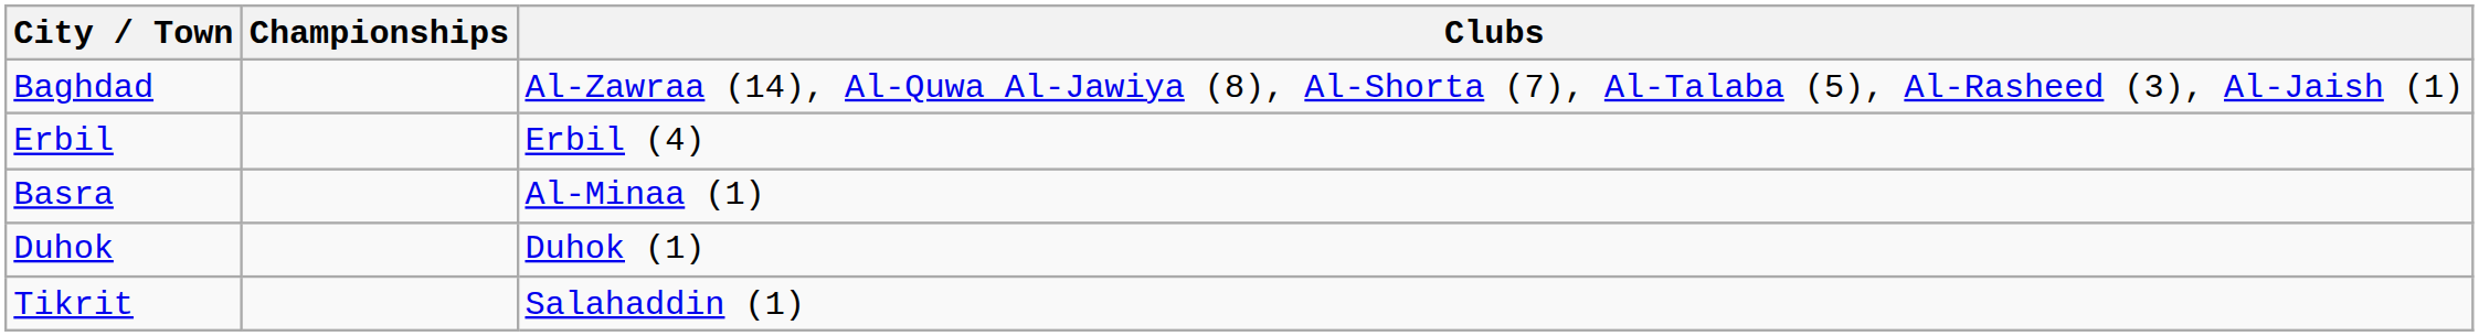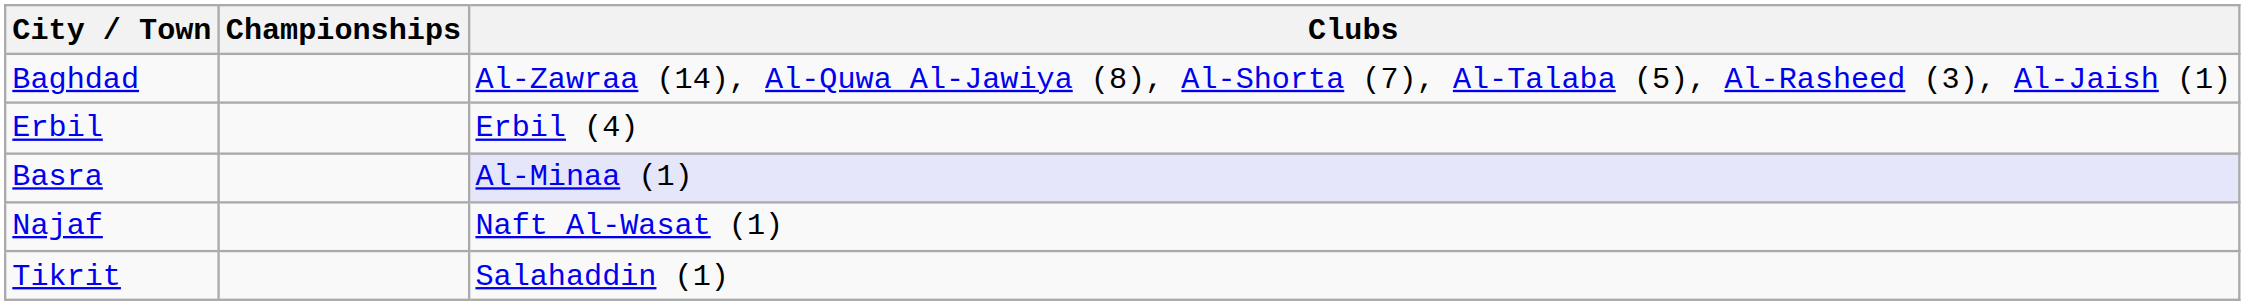 <table class="wikitable">
 <tr>
 <th>City / Town</th>
 <th>Championships</th>
 <th>Clubs</th>
 </tr>
 <tr>
 <td><a href='#'>Baghdad</a></td>
 <td></td>
 <td><a href='#'>Al-Zawraa</a> (14), <a href='#'>Al-Quwa Al-Jawiya</a> (8), <a href='#'>Al-Shorta</a> (7), <a href='#'>Al-Talaba</a> (5), <a href='#'>Al-Rasheed</a> (3), <a href='#'>Al-Jaish</a> (1)</td>
 </tr>
 <tr>
 <td><a href='#'>Erbil</a></td>
 <td></td>
 <td><a href='#'>Erbil</a> (4)</td>
 </tr>
 <tr>
 <td><a href='#'>Basra</a></td>
 <td></td>
-<td><a href='#'>Al-Minaa</a> (1)</td>
+<td style="background: lavender;"><a href='#'>Al-Minaa</a> (1)</td>
 </tr>
 <tr>
-<td><a href='#'>Duhok</a></td>
+<td><a href='#'>Najaf</a></td>
 <td></td>
-<td><a href='#'>Duhok</a> (1)</td>
+<td><a href='#'>Naft Al-Wasat</a> (1)</td>
 </tr>
 <tr>
 <td><a href='#'>Tikrit</a></td>
 <td></td>
 <td><a href='#'>Salahaddin</a> (1)</td>
 </tr>
 </table>
